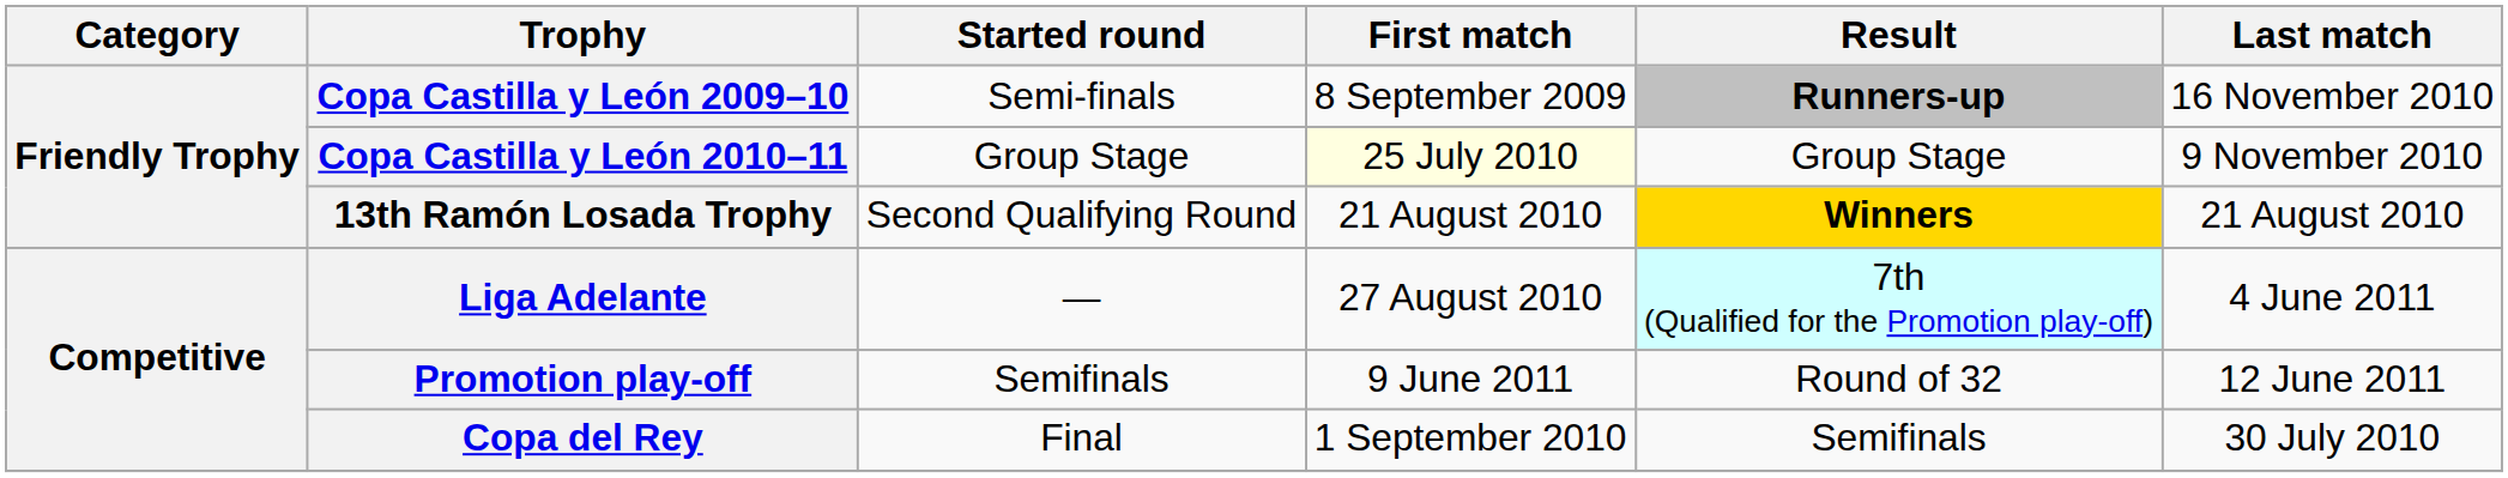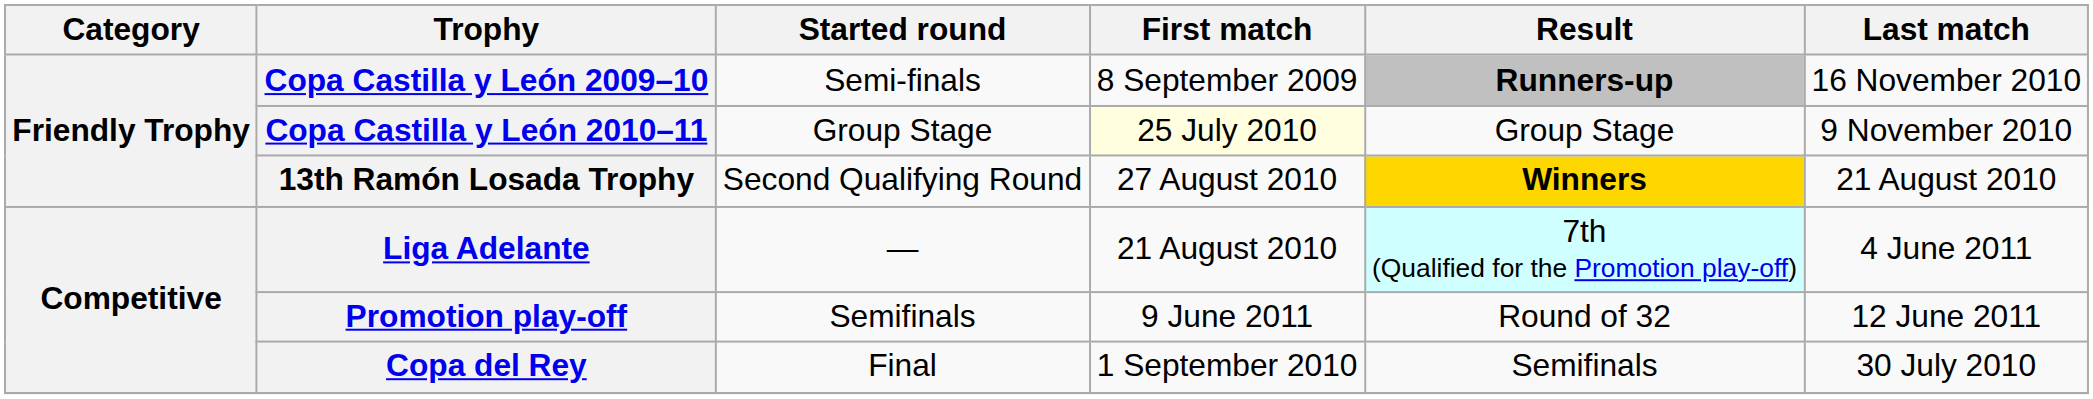 <table class="wikitable">
 <tr>
 <th>Category</th>
 <th>Trophy</th>
 <th>Started round</th>
 <th>First match</th>
 <th>Result</th>
 <th>Last match</th>
 </tr>
 <tr>
 <th rowspan="3">Friendly Trophy</th>
 <th><a href='#'>Copa Castilla y León 2009–10</a></th>
 <td align="center">Semi-finals</td>
 <td align="center">8 September 2009</td>
 <td align="center" bgcolor="silver"><strong>Runners-up</strong></td>
 <td align="center">16 November 2010</td>
 </tr>
 <tr>
 <th><a href='#'>Copa Castilla y León 2010–11</a></th>
 <td align="center">Group Stage</td>
 <td align="center" style="background: lightyellow;">25 July 2010</td>
 <td align="center">Group Stage</td>
 <td align="center">9 November 2010</td>
 </tr>
 <tr>
 <th>13th Ramón Losada Trophy</th>
 <td align="center">Second Qualifying Round</td>
-<td align="center">21 August 2010</td>
+<td align="center">27 August 2010</td>
 <td align="center" bgcolor="gold"><strong>Winners</strong></td>
 <td align="center">21 August 2010</td>
 </tr>
 <tr>
 <th rowspan="3">Competitive</th>
 <th><a href='#'>Liga Adelante</a></th>
 <td align="center">—</td>
-<td align="center">27 August 2010</td>
+<td align="center">21 August 2010</td>
 <td align="center" bgcolor="#cfffff">7th<br><small>(Qualified for the <a href='#'>Promotion play-off</a>)</small></td>
 <td align="center">4 June 2011</td>
 </tr>
 <tr>
 <th><a href='#'>Promotion play-off</a></th>
 <td align="center">Semifinals</td>
 <td align="center">9 June 2011</td>
 <td align="center">Round of 32</td>
 <td align="center">12 June 2011</td>
 </tr>
 <tr>
 <th><a href='#'>Copa del Rey</a></th>
 <td align="center">Final</td>
 <td align="center">1 September 2010</td>
 <td align="center">Semifinals</td>
 <td align="center">30 July 2010</td>
 </tr>
 <tr>
 </tr>
 </table>
